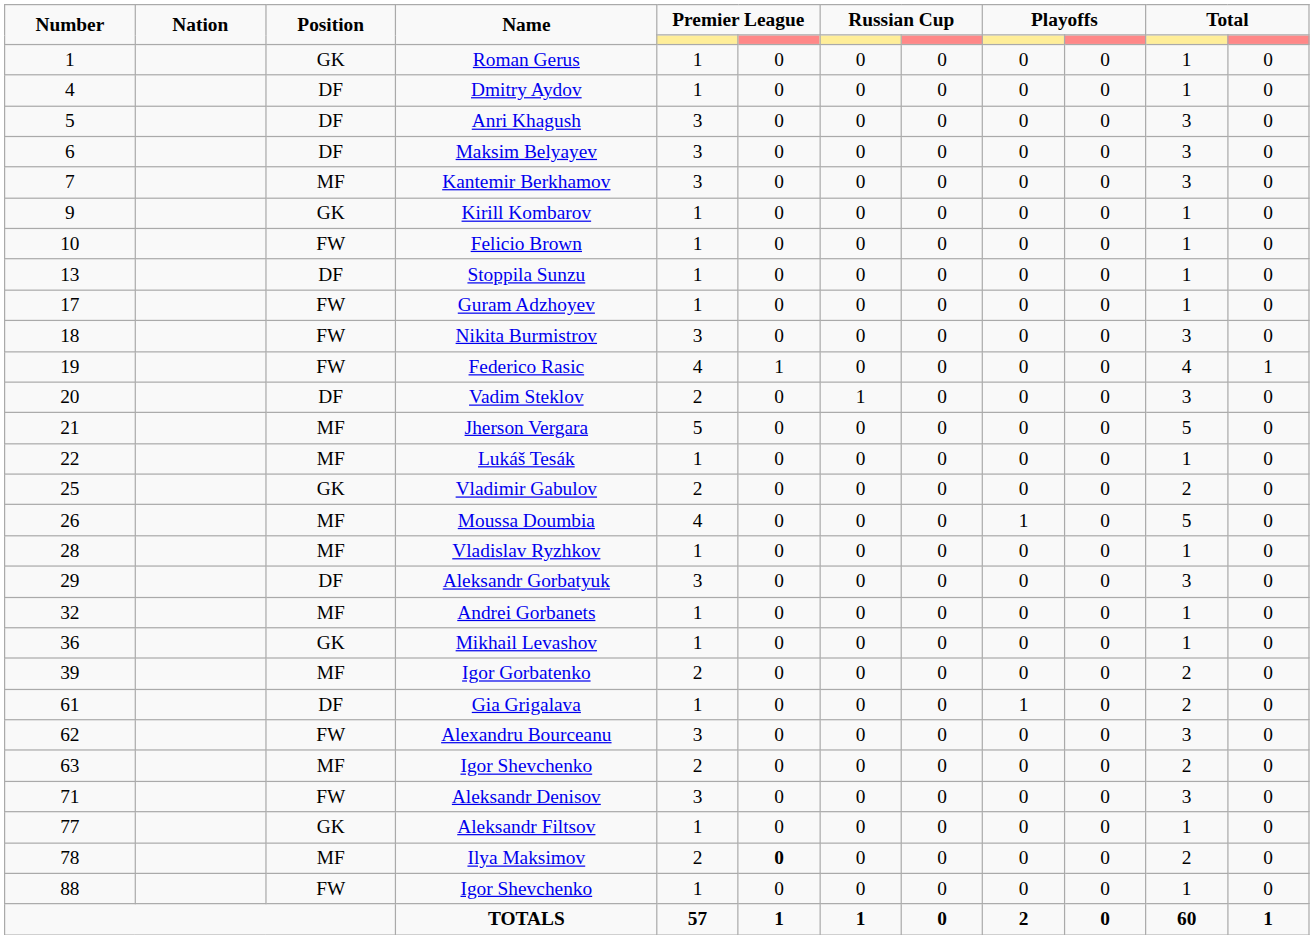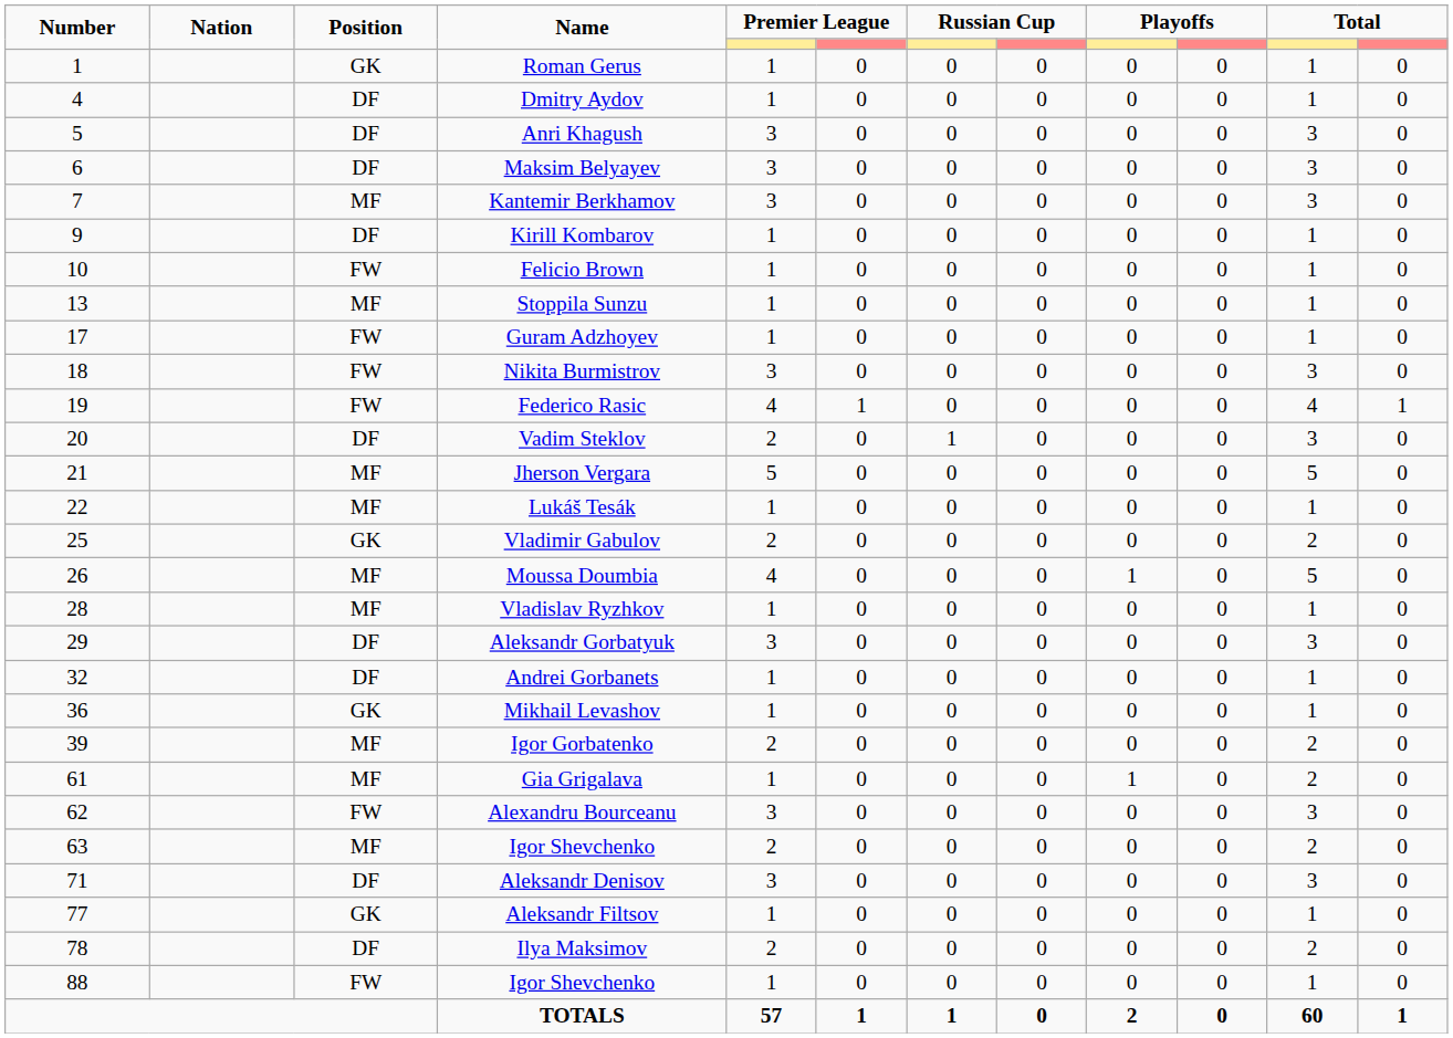 <table class="wikitable" style="font-size: 100%; text-align: center;">
 <tr>
 <td rowspan="2" width="10%" align="center"><strong>Number</strong></td>
 <td rowspan="2" width="10%" align="center"><strong>Nation</strong></td>
 <td rowspan="2" width="10%" align="center"><strong>Position</strong></td>
 <td rowspan="2" width="20%" align="center"><strong>Name</strong></td>
 <td colspan="2" align="center"><strong>Premier League</strong></td>
 <td colspan="2" align="center"><strong>Russian Cup</strong></td>
 <td colspan="2" align="center"><strong>Playoffs</strong></td>
 <td colspan="2" align="center"><strong>Total</strong></td>
 </tr>
 <tr>
 <th width=60 style="background: #FFEE99"></th>
 <th width=60 style="background: #FF8888"></th>
 <th width=60 style="background: #FFEE99"></th>
 <th width=60 style="background: #FF8888"></th>
 <th width=60 style="background: #FFEE99"></th>
 <th width=60 style="background: #FF8888"></th>
 <th width=60 style="background: #FFEE99"></th>
 <th width=60 style="background: #FF8888"></th>
 </tr>
 <tr>
 <td>1</td>
 <td></td>
 <td>GK</td>
 <td><a href='#'>Roman Gerus</a></td>
 <td>1</td>
 <td>0</td>
 <td>0</td>
 <td>0</td>
 <td>0</td>
 <td>0</td>
 <td>1</td>
 <td>0</td>
 </tr>
 <tr>
 <td>4</td>
 <td></td>
 <td>DF</td>
 <td><a href='#'>Dmitry Aydov</a></td>
 <td>1</td>
 <td>0</td>
 <td>0</td>
 <td>0</td>
 <td>0</td>
 <td>0</td>
 <td>1</td>
 <td>0</td>
 </tr>
 <tr>
 <td>5</td>
 <td></td>
 <td>DF</td>
 <td><a href='#'>Anri Khagush</a></td>
 <td>3</td>
 <td>0</td>
 <td>0</td>
 <td>0</td>
 <td>0</td>
 <td>0</td>
 <td>3</td>
 <td>0</td>
 </tr>
 <tr>
 <td>6</td>
 <td></td>
 <td>DF</td>
 <td><a href='#'>Maksim Belyayev</a></td>
 <td>3</td>
 <td>0</td>
 <td>0</td>
 <td>0</td>
 <td>0</td>
 <td>0</td>
 <td>3</td>
 <td>0</td>
 </tr>
 <tr>
 <td>7</td>
 <td></td>
 <td>MF</td>
 <td><a href='#'>Kantemir Berkhamov</a></td>
 <td>3</td>
 <td>0</td>
 <td>0</td>
 <td>0</td>
 <td>0</td>
 <td>0</td>
 <td>3</td>
 <td>0</td>
 </tr>
 <tr>
 <td>9</td>
 <td></td>
-<td>GK</td>
+<td>DF</td>
 <td><a href='#'>Kirill Kombarov</a></td>
 <td>1</td>
 <td>0</td>
 <td>0</td>
 <td>0</td>
 <td>0</td>
 <td>0</td>
 <td>1</td>
 <td>0</td>
 </tr>
 <tr>
 <td>10</td>
 <td></td>
 <td>FW</td>
 <td><a href='#'>Felicio Brown</a></td>
 <td>1</td>
 <td>0</td>
 <td>0</td>
 <td>0</td>
 <td>0</td>
 <td>0</td>
 <td>1</td>
 <td>0</td>
 </tr>
 <tr>
 <td>13</td>
 <td></td>
-<td>DF</td>
+<td>MF</td>
 <td><a href='#'>Stoppila Sunzu</a></td>
 <td>1</td>
 <td>0</td>
 <td>0</td>
 <td>0</td>
 <td>0</td>
 <td>0</td>
 <td>1</td>
 <td>0</td>
 </tr>
 <tr>
 <td>17</td>
 <td></td>
 <td>FW</td>
 <td><a href='#'>Guram Adzhoyev</a></td>
 <td>1</td>
 <td>0</td>
 <td>0</td>
 <td>0</td>
 <td>0</td>
 <td>0</td>
 <td>1</td>
 <td>0</td>
 </tr>
 <tr>
 <td>18</td>
 <td></td>
 <td>FW</td>
 <td><a href='#'>Nikita Burmistrov</a></td>
 <td>3</td>
 <td>0</td>
 <td>0</td>
 <td>0</td>
 <td>0</td>
 <td>0</td>
 <td>3</td>
 <td>0</td>
 </tr>
 <tr>
 <td>19</td>
 <td></td>
 <td>FW</td>
 <td><a href='#'>Federico Rasic</a></td>
 <td>4</td>
 <td>1</td>
 <td>0</td>
 <td>0</td>
 <td>0</td>
 <td>0</td>
 <td>4</td>
 <td>1</td>
 </tr>
 <tr>
 <td>20</td>
 <td></td>
 <td>DF</td>
 <td><a href='#'>Vadim Steklov</a></td>
 <td>2</td>
 <td>0</td>
 <td>1</td>
 <td>0</td>
 <td>0</td>
 <td>0</td>
 <td>3</td>
 <td>0</td>
 </tr>
 <tr>
 <td>21</td>
 <td></td>
 <td>MF</td>
 <td><a href='#'>Jherson Vergara</a></td>
 <td>5</td>
 <td>0</td>
 <td>0</td>
 <td>0</td>
 <td>0</td>
 <td>0</td>
 <td>5</td>
 <td>0</td>
 </tr>
 <tr>
 <td>22</td>
 <td></td>
 <td>MF</td>
 <td><a href='#'>Lukáš Tesák</a></td>
 <td>1</td>
 <td>0</td>
 <td>0</td>
 <td>0</td>
 <td>0</td>
 <td>0</td>
 <td>1</td>
 <td>0</td>
 </tr>
 <tr>
 <td>25</td>
 <td></td>
 <td>GK</td>
 <td><a href='#'>Vladimir Gabulov</a></td>
 <td>2</td>
 <td>0</td>
 <td>0</td>
 <td>0</td>
 <td>0</td>
 <td>0</td>
 <td>2</td>
 <td>0</td>
 </tr>
 <tr>
 <td>26</td>
 <td></td>
 <td>MF</td>
 <td><a href='#'>Moussa Doumbia</a></td>
 <td>4</td>
 <td>0</td>
 <td>0</td>
 <td>0</td>
 <td>1</td>
 <td>0</td>
 <td>5</td>
 <td>0</td>
 </tr>
 <tr>
 <td>28</td>
 <td></td>
 <td>MF</td>
 <td><a href='#'>Vladislav Ryzhkov</a></td>
 <td>1</td>
 <td>0</td>
 <td>0</td>
 <td>0</td>
 <td>0</td>
 <td>0</td>
 <td>1</td>
 <td>0</td>
 </tr>
 <tr>
 <td>29</td>
 <td></td>
 <td>DF</td>
 <td><a href='#'>Aleksandr Gorbatyuk</a></td>
 <td>3</td>
 <td>0</td>
 <td>0</td>
 <td>0</td>
 <td>0</td>
 <td>0</td>
 <td>3</td>
 <td>0</td>
 </tr>
 <tr>
 <td>32</td>
 <td></td>
-<td>MF</td>
+<td>DF</td>
 <td><a href='#'>Andrei Gorbanets</a></td>
 <td>1</td>
 <td>0</td>
 <td>0</td>
 <td>0</td>
 <td>0</td>
 <td>0</td>
 <td>1</td>
 <td>0</td>
 </tr>
 <tr>
 <td>36</td>
 <td></td>
 <td>GK</td>
 <td><a href='#'>Mikhail Levashov</a></td>
 <td>1</td>
 <td>0</td>
 <td>0</td>
 <td>0</td>
 <td>0</td>
 <td>0</td>
 <td>1</td>
 <td>0</td>
 </tr>
 <tr>
 <td>39</td>
 <td></td>
 <td>MF</td>
 <td><a href='#'>Igor Gorbatenko</a></td>
 <td>2</td>
 <td>0</td>
 <td>0</td>
 <td>0</td>
 <td>0</td>
 <td>0</td>
 <td>2</td>
 <td>0</td>
 </tr>
 <tr>
 <td>61</td>
 <td></td>
-<td>DF</td>
+<td>MF</td>
 <td><a href='#'>Gia Grigalava</a></td>
 <td>1</td>
 <td>0</td>
 <td>0</td>
 <td>0</td>
 <td>1</td>
 <td>0</td>
 <td>2</td>
 <td>0</td>
 </tr>
 <tr>
 <td>62</td>
 <td></td>
 <td>FW</td>
 <td><a href='#'>Alexandru Bourceanu</a></td>
 <td>3</td>
 <td>0</td>
 <td>0</td>
 <td>0</td>
 <td>0</td>
 <td>0</td>
 <td>3</td>
 <td>0</td>
 </tr>
 <tr>
 <td>63</td>
 <td></td>
 <td>MF</td>
 <td><a href='#'>Igor Shevchenko</a></td>
 <td>2</td>
 <td>0</td>
 <td>0</td>
 <td>0</td>
 <td>0</td>
 <td>0</td>
 <td>2</td>
 <td>0</td>
 </tr>
 <tr>
 <td>71</td>
 <td></td>
-<td>FW</td>
+<td>DF</td>
 <td><a href='#'>Aleksandr Denisov</a></td>
 <td>3</td>
 <td>0</td>
 <td>0</td>
 <td>0</td>
 <td>0</td>
 <td>0</td>
 <td>3</td>
 <td>0</td>
 </tr>
 <tr>
 <td>77</td>
 <td></td>
 <td>GK</td>
 <td><a href='#'>Aleksandr Filtsov</a></td>
 <td>1</td>
 <td>0</td>
 <td>0</td>
 <td>0</td>
 <td>0</td>
 <td>0</td>
 <td>1</td>
 <td>0</td>
 </tr>
 <tr>
 <td>78</td>
 <td></td>
-<td>MF</td>
+<td>DF</td>
 <td><a href='#'>Ilya Maksimov</a></td>
 <td>2</td>
-<td><strong>0</strong></td>
+<td>0</td>
 <td>0</td>
 <td>0</td>
 <td>0</td>
 <td>0</td>
 <td>2</td>
 <td>0</td>
 </tr>
 <tr>
 <td>88</td>
 <td></td>
 <td>FW</td>
 <td><a href='#'>Igor Shevchenko</a></td>
 <td>1</td>
 <td>0</td>
 <td>0</td>
 <td>0</td>
 <td>0</td>
 <td>0</td>
 <td>1</td>
 <td>0</td>
 </tr>
 <tr>
 <td colspan="3"></td>
 <td><strong>TOTALS</strong></td>
 <td><strong>57</strong></td>
 <td><strong>1</strong></td>
 <td><strong>1</strong></td>
 <td><strong>0</strong></td>
 <td><strong>2</strong></td>
 <td><strong>0</strong></td>
 <td><strong>60</strong></td>
 <td><strong>1</strong></td>
 </tr>
 </table>
